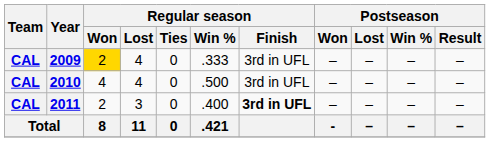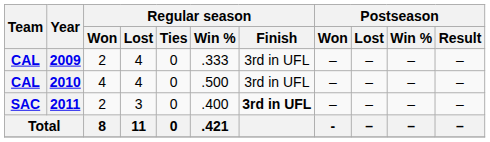 <table class="wikitable" style="font-size: 95%; text-align:center;">
 <tr>
 <th rowspan="2">Team</th>
 <th rowspan="2">Year</th>
 <th colspan="5">Regular season</th>
 <th colspan="4">Postseason</th>
 </tr>
 <tr>
 <th>Won</th>
 <th>Lost</th>
 <th>Ties</th>
 <th>Win %</th>
 <th>Finish</th>
 <th>Won</th>
 <th>Lost</th>
 <th>Win %</th>
 <th>Result</th>
 </tr>
 <tr>
 <th><a href='#'>CAL</a></th>
 <th><a href='#'>2009</a></th>
-<td style="background: gold;">2</td>
+<td>2</td>
 <td>4</td>
 <td>0</td>
 <td>.333</td>
 <td>3rd in UFL</td>
 <td>–</td>
 <td>–</td>
 <td>–</td>
 <td>–</td>
 </tr>
 <tr>
 <th><a href='#'>CAL</a></th>
 <th><a href='#'>2010</a></th>
 <td>4</td>
 <td>4</td>
 <td>0</td>
 <td>.500</td>
 <td>3rd  in UFL</td>
 <td>–</td>
 <td>–</td>
 <td>–</td>
 <td>–</td>
 </tr>
 <tr>
-<th><a href='#'>CAL</a></th>
+<th><a href='#'>SAC</a></th>
 <th><a href='#'>2011</a></th>
 <td>2</td>
 <td>3</td>
 <td>0</td>
 <td>.400</td>
 <td><strong>3rd  in UFL</strong></td>
 <td>–</td>
 <td>–</td>
 <td>–</td>
 <td>–</td>
 </tr>
 <tr>
 <th colspan="2">Total</th>
 <th>8</th>
 <th>11</th>
 <th>0</th>
 <th>.421</th>
 <th></th>
 <th>-</th>
 <th>–</th>
 <th>–</th>
 <th>–</th>
 </tr>
 <tr>
 </tr>
 </table>
